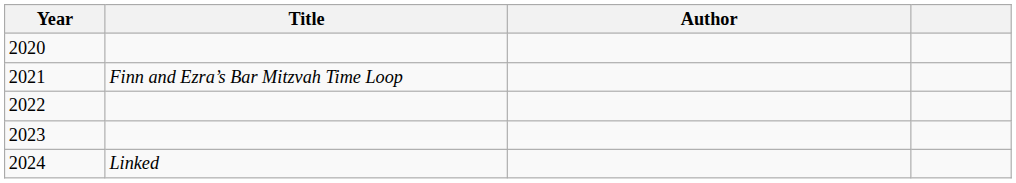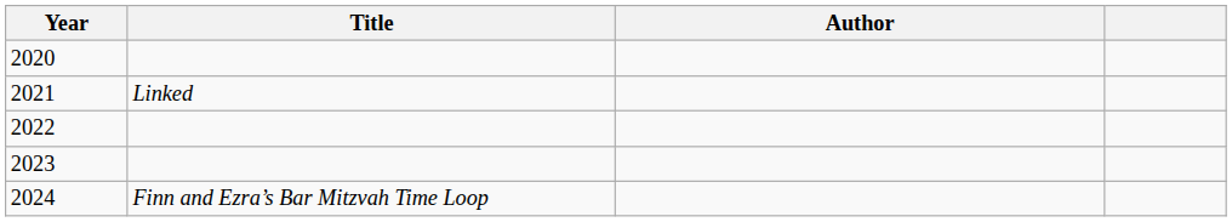 <table class="wikitable sortable" style="width:100%">
 <tr>
 <th scope="col" style="width:10%">Year</th>
 <th scope="col" style="width:40%">Title</th>
 <th scope="col" style="width:40%">Author</th>
 <th scope="col" style="width:10%"></th>
 </tr>
 <tr>
 <td>2020</td>
 <td><em></em></td>
 <td></td>
 <td></td>
 </tr>
 <tr>
 <td>2021</td>
-<td><em>Finn and Ezra’s Bar Mitzvah Time Loop</em></td>
+<td><em>Linked</em></td>
 <td></td>
 <td></td>
 </tr>
 <tr>
 <td>2022</td>
 <td><em></em></td>
 <td></td>
 <td></td>
 </tr>
 <tr>
 <td>2023</td>
 <td><em></em></td>
 <td></td>
 <td></td>
 </tr>
 <tr>
 <td>2024</td>
-<td><em>Linked</em></td>
+<td><em>Finn and Ezra’s Bar Mitzvah Time Loop</em></td>
 <td></td>
 <td></td>
 </tr>
 </table>
